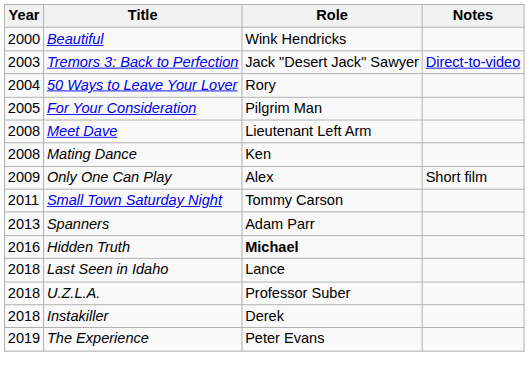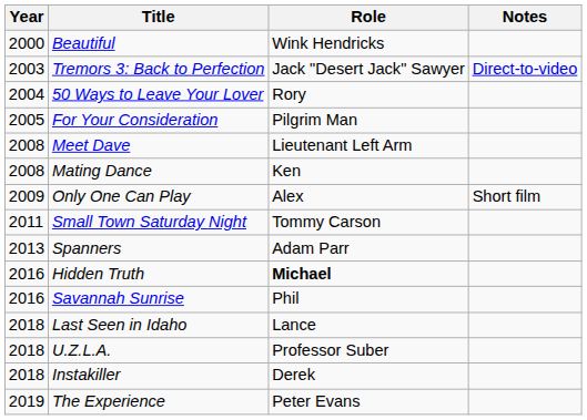 <table class="wikitable sortable">
 <tr>
 <th>Year</th>
 <th>Title</th>
 <th>Role</th>
 <th class="unsortable">Notes</th>
 </tr>
 <tr>
 <td>2000</td>
 <td><em><a href='#'>Beautiful</a></em></td>
 <td>Wink Hendricks</td>
 <td></td>
 </tr>
 <tr>
 <td>2003</td>
 <td><em><a href='#'>Tremors 3: Back to Perfection</a></em></td>
 <td>Jack "Desert Jack" Sawyer</td>
 <td><a href='#'>Direct-to-video</a></td>
 </tr>
 <tr>
 <td>2004</td>
 <td><em><a href='#'>50 Ways to Leave Your Lover</a></em></td>
 <td>Rory</td>
 <td></td>
 </tr>
 <tr>
 <td>2005</td>
 <td><em><a href='#'>For Your Consideration</a></em></td>
 <td>Pilgrim Man</td>
 <td></td>
 </tr>
 <tr>
 <td>2008</td>
 <td><em><a href='#'>Meet Dave</a></em></td>
 <td>Lieutenant Left Arm</td>
 <td></td>
 </tr>
 <tr>
 <td>2008</td>
 <td><em>Mating Dance</em></td>
 <td>Ken</td>
 <td></td>
 </tr>
 <tr>
 <td>2009</td>
 <td><em>Only One Can Play</em></td>
 <td>Alex</td>
 <td>Short film</td>
 </tr>
 <tr>
 <td>2011</td>
 <td><em><a href='#'>Small Town Saturday Night</a></em></td>
 <td>Tommy Carson</td>
 <td></td>
 </tr>
 <tr>
 <td>2013</td>
 <td><em>Spanners</em></td>
 <td>Adam Parr</td>
 <td></td>
 </tr>
 <tr>
 <td>2016</td>
 <td><em>Hidden Truth</em></td>
 <td><strong>Michael</strong></td>
 <td></td>
 </tr>
 <tr>
+<td>2016</td>
+<td><em><a href='#'>Savannah Sunrise</a></em></td>
+<td>Phil</td>
+<td></td>
+</tr>
+<tr>
 <td>2018</td>
 <td><em>Last Seen in Idaho</em></td>
 <td>Lance</td>
 <td></td>
 </tr>
 <tr>
 <td>2018</td>
 <td><em>U.Z.L.A.</em></td>
 <td>Professor Suber</td>
 <td></td>
 </tr>
 <tr>
 <td>2018</td>
 <td><em>Instakiller</em></td>
 <td>Derek</td>
 <td></td>
 </tr>
 <tr>
 <td>2019</td>
 <td><em>The Experience</em></td>
 <td>Peter Evans</td>
 <td></td>
 </tr>
 </table>
